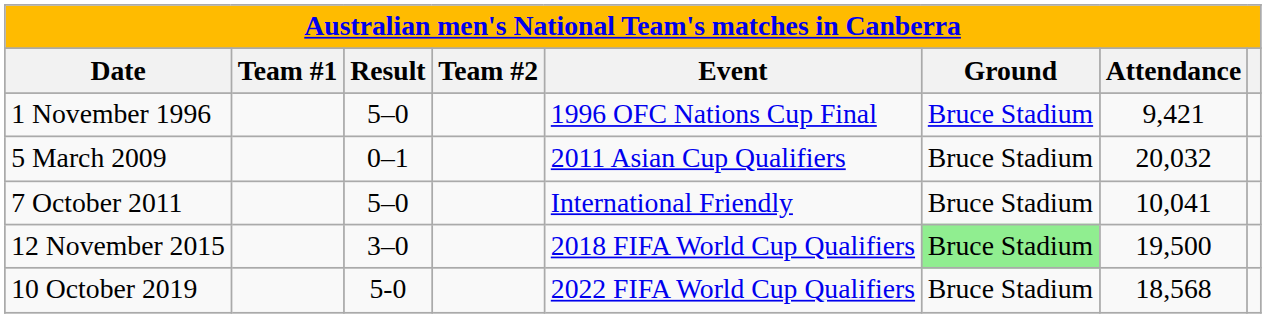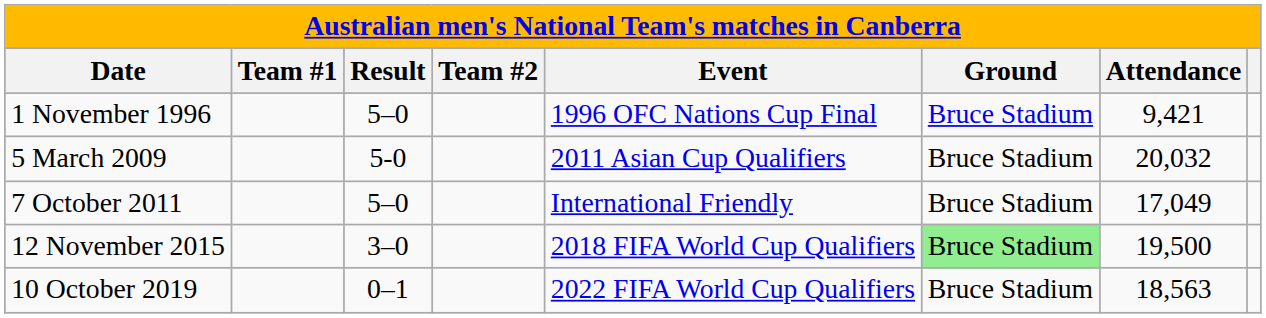 <table class="wikitable collapsible" style="text-align:left">
 <tr>
 <th style="background:#FFBB00;" colspan="9"><a href='#'><span>Australian men's National Team's matches in Canberra</span></a></th>
 </tr>
 <tr>
 <th>Date</th>
 <th>Team #1</th>
 <th>Result</th>
 <th>Team #2</th>
 <th>Event</th>
 <th>Ground</th>
 <th>Attendance</th>
 <th></th>
 </tr>
 <tr>
 <td>1 November 1996</td>
 <td></td>
 <td style="text-align:center;">5–0</td>
 <td></td>
 <td><a href='#'>1996 OFC Nations Cup Final</a></td>
 <td><a href='#'>Bruce Stadium</a></td>
 <td style="text-align:center;">9,421</td>
 <td></td>
 </tr>
 <tr>
 <td>5 March 2009</td>
 <td></td>
-<td style="text-align:center;">0–1</td>
+<td style="text-align:center;">5-0</td>
 <td></td>
 <td><a href='#'>2011 Asian Cup Qualifiers</a></td>
 <td>Bruce Stadium</td>
 <td style="text-align:center;">20,032</td>
 <td></td>
 </tr>
 <tr>
 <td>7 October 2011</td>
 <td></td>
 <td style="text-align:center;">5–0</td>
 <td></td>
 <td><a href='#'>International Friendly</a></td>
 <td>Bruce Stadium</td>
-<td style="text-align:center;">10,041</td>
+<td style="text-align:center;">17,049</td>
 <td></td>
 </tr>
 <tr>
 <td>12 November 2015</td>
 <td></td>
 <td style="text-align:center;">3–0</td>
 <td></td>
 <td><a href='#'>2018 FIFA World Cup Qualifiers</a></td>
 <td style="background: lightgreen;">Bruce Stadium</td>
 <td style="text-align:center;">19,500</td>
 <td></td>
 </tr>
 <tr>
 <td>10 October 2019</td>
 <td></td>
-<td style="text-align:center;">5-0</td>
+<td style="text-align:center;">0–1</td>
 <td></td>
 <td><a href='#'>2022 FIFA World Cup Qualifiers</a></td>
 <td>Bruce Stadium</td>
-<td style="text-align:center;">18,568</td>
+<td style="text-align:center;">18,563</td>
 <td></td>
 </tr>
 </table>
